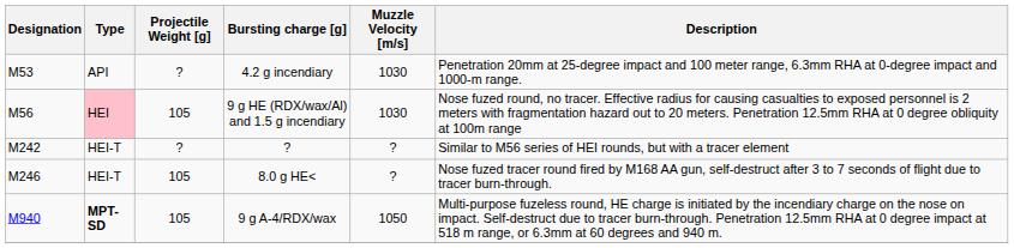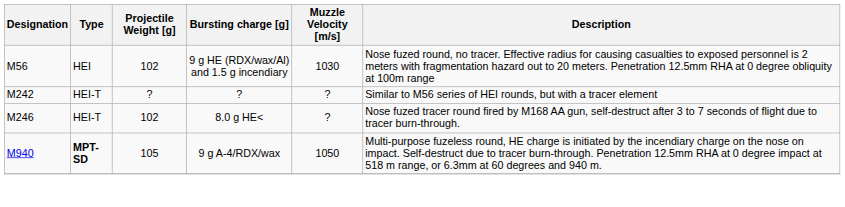 <table class="wikitable">
 <tr>
 <th width="80"><span>Designation</span></th>
 <th width="55"><span>Type</span></th>
 <th><span>Projectile Weight [g]</span></th>
 <th width="150"><span>Bursting charge [g]</span></th>
 <th><span>Muzzle Velocity [m/s]</span></th>
 <th><span>Description</span></th>
 </tr>
 <tr>
-<td>M53</td>
-<td>API</td>
-<td align="center">?</td>
-<td align="center">4.2 g incendiary</td>
-<td align="center">1030</td>
-<td>Penetration 20mm at 25-degree impact and 100 meter range, 6.3mm RHA at 0-degree impact and 1000-m range.</td>
-</tr>
-<tr>
 <td>M56</td>
-<td style="background: pink;">HEI</td>
-<td align="center">105</td>
+<td>HEI</td>
+<td align="center">102</td>
 <td align="center">9 g HE (RDX/wax/Al) and 1.5 g incendiary</td>
 <td align="center">1030</td>
 <td>Nose fuzed round, no tracer. Effective radius for causing casualties to exposed personnel is 2 meters with fragmentation hazard out to 20 meters. Penetration 12.5mm RHA at 0 degree obliquity at 100m range</td>
 </tr>
 <tr>
 <td>M242</td>
 <td>HEI-T</td>
 <td align="center">?</td>
 <td align="center">?</td>
 <td align="center">?</td>
 <td>Similar to M56 series of HEI rounds, but with a tracer element</td>
 </tr>
 <tr>
 <td>M246</td>
 <td>HEI-T</td>
-<td align="center">105</td>
+<td align="center">102</td>
 <td align="center">8.0 g HE<</td>
 <td align="center">?</td>
 <td>Nose fuzed tracer round fired by M168 AA gun, self-destruct after 3 to 7 seconds of flight due to tracer burn-through.</td>
 </tr>
 <tr>
 <td><a href='#'>M940</a></td>
 <td><strong>MPT-SD</strong></td>
 <td align="center">105</td>
 <td align="center">9 g A-4/RDX/wax</td>
 <td align="center">1050</td>
 <td>Multi-purpose fuzeless round, HE charge is initiated by the incendiary charge on the nose on impact. Self-destruct due to tracer burn-through. Penetration 12.5mm RHA at 0 degree impact at 518 m range, or 6.3mm at 60 degrees and 940 m.</td>
 </tr>
 <tr>
 </tr>
 </table>
